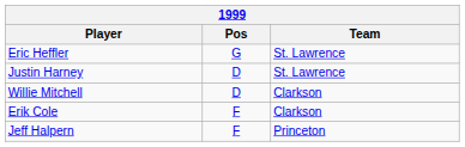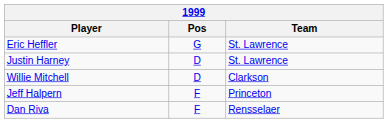 <table class="wikitable" width=95%>
 <tr>
 <th colspan=3><a href='#'>1999</a></th>
 </tr>
 <tr>
 <th>Player</th>
 <th>Pos</th>
 <th>Team</th>
 </tr>
 <tr>
 <td><a href='#'>Eric Heffler</a></td>
 <td align=center><a href='#'>G</a></td>
 <td><a href='#'>St. Lawrence</a></td>
 </tr>
 <tr>
 <td><a href='#'>Justin Harney</a></td>
 <td align=center><a href='#'>D</a></td>
 <td><a href='#'>St. Lawrence</a></td>
 </tr>
 <tr>
 <td><a href='#'>Willie Mitchell</a></td>
 <td align=center><a href='#'>D</a></td>
 <td><a href='#'>Clarkson</a></td>
 </tr>
 <tr>
-<td><a href='#'>Erik Cole</a></td>
-<td align=center><a href='#'>F</a></td>
-<td><a href='#'>Clarkson</a></td>
-</tr>
-<tr>
 <td><a href='#'>Jeff Halpern</a></td>
 <td align=center><a href='#'>F</a></td>
 <td><a href='#'>Princeton</a></td>
 </tr>
+<tr>
+<td><a href='#'>Dan Riva</a></td>
+<td align=center><a href='#'>F</a></td>
+<td><a href='#'>Rensselaer</a></td>
+</tr>
 </table>
